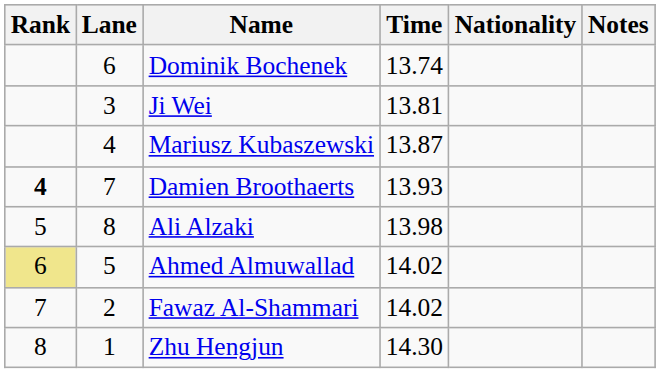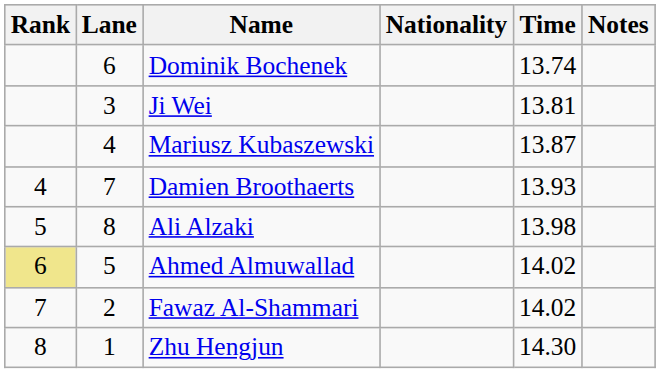 <table class="wikitable sortable" style="text-align:center">
 <tr>
 <th>Rank</th>
 <th>Lane</th>
 <th>Name</th>
+<th>Nationality</th>
 <th>Time</th>
-<th>Nationality</th>
 <th>Notes</th>
 </tr>
 <tr>
 <td></td>
 <td>6</td>
 <td align=left><a href='#'>Dominik Bochenek</a></td>
+<td align=left></td>
 <td>13.74</td>
-<td align=left></td>
 <td></td>
 </tr>
 <tr>
 <td></td>
 <td>3</td>
 <td align=left><a href='#'>Ji Wei</a></td>
+<td align=left></td>
 <td>13.81</td>
-<td align=left></td>
 <td></td>
 </tr>
 <tr>
 <td></td>
 <td>4</td>
 <td align=left><a href='#'>Mariusz Kubaszewski</a></td>
+<td align=left></td>
 <td>13.87</td>
-<td align=left></td>
 <td></td>
 </tr>
 <tr>
-<td><strong>4</strong></td>
+<td>4</td>
 <td>7</td>
 <td align=left><a href='#'>Damien Broothaerts</a></td>
+<td align=left></td>
 <td>13.93</td>
-<td align=left></td>
 <td></td>
 </tr>
 <tr>
 <td>5</td>
 <td>8</td>
 <td align=left><a href='#'>Ali Alzaki</a></td>
+<td align=left></td>
 <td>13.98</td>
-<td align=left></td>
 <td></td>
 </tr>
 <tr>
 <td style="background: khaki;">6</td>
 <td>5</td>
 <td align=left><a href='#'>Ahmed Almuwallad</a></td>
+<td align=left></td>
 <td>14.02</td>
-<td align=left></td>
 <td></td>
 </tr>
 <tr>
 <td>7</td>
 <td>2</td>
 <td align=left><a href='#'>Fawaz Al-Shammari</a></td>
+<td align=left></td>
 <td>14.02</td>
-<td align=left></td>
 <td></td>
 </tr>
 <tr>
 <td>8</td>
 <td>1</td>
 <td align=left><a href='#'>Zhu Hengjun</a></td>
+<td align=left></td>
 <td>14.30</td>
-<td align=left></td>
 <td></td>
 </tr>
 </table>
